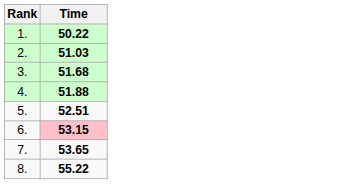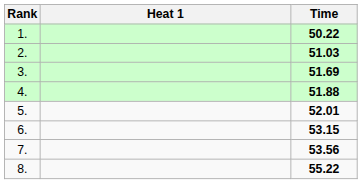 <table class="wikitable" style="border-collapse: collapse; font-size: 90%;">
 <tr>
 <th>Rank</th>
+<th style="width: 20em">Heat 1</th>
 <th style="width: 5em">Time</th>
 </tr>
 <tr style="background:#ccffcc;">
 <td align="center">1.</td>
+<td></td>
 <td align="center"><strong>50.22</strong></td>
 </tr>
 <tr style="background:#ccffcc;">
 <td align="center">2.</td>
+<td></td>
 <td align="center"><strong>51.03</strong></td>
 </tr>
 <tr style="background:#ccffcc;">
 <td align="center">3.</td>
-<td align="center"><strong>51.68</strong></td>
+<td></td>
+<td align="center"><strong>51.69</strong></td>
 </tr>
 <tr style="background:#ccffcc;">
 <td align="center">4.</td>
+<td></td>
 <td align="center"><strong>51.88</strong></td>
 </tr>
 <tr>
 <td align="center">5.</td>
-<td align="center"><strong>52.51</strong></td>
+<td></td>
+<td align="center"><strong>52.01</strong></td>
 </tr>
 <tr>
 <td align="center">6.</td>
-<td align="center" style="background: pink;"><strong>53.15</strong></td>
+<td></td>
+<td align="center"><strong>53.15</strong></td>
 </tr>
 <tr>
 <td align="center">7.</td>
-<td align="center"><strong>53.65</strong></td>
+<td></td>
+<td align="center"><strong>53.56</strong></td>
 </tr>
 <tr>
 <td align="center">8.</td>
+<td></td>
 <td align="center"><strong>55.22</strong></td>
 </tr>
 </table>
